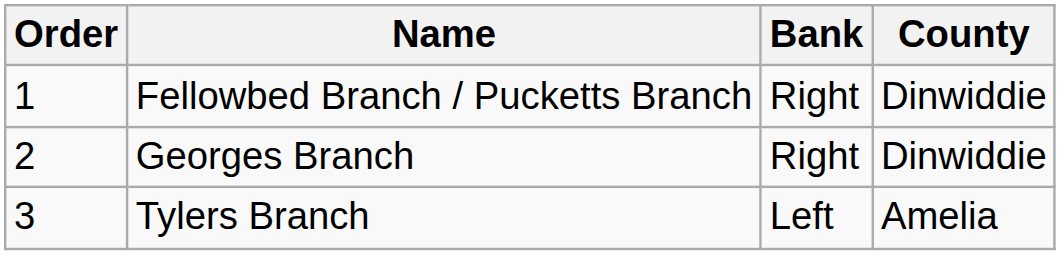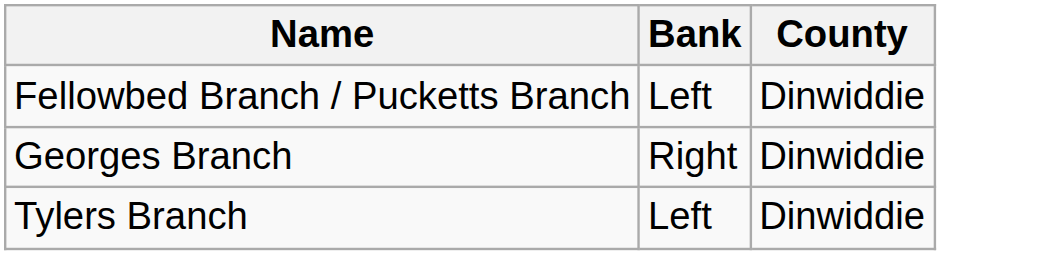 <table class="wikitable sortable">
 <tr>
-<th>Order</th>
 <th>Name</th>
 <th>Bank</th>
 <th>County</th>
 </tr>
 <tr>
-<td>1</td>
 <td>Fellowbed Branch / Pucketts Branch</td>
-<td>Right</td>
+<td>Left</td>
 <td>Dinwiddie</td>
 </tr>
 <tr>
-<td>2</td>
 <td>Georges Branch</td>
 <td>Right</td>
 <td>Dinwiddie</td>
 </tr>
 <tr>
-<td>3</td>
 <td>Tylers Branch</td>
 <td>Left</td>
-<td>Amelia</td>
+<td>Dinwiddie</td>
 </tr>
 </table>
